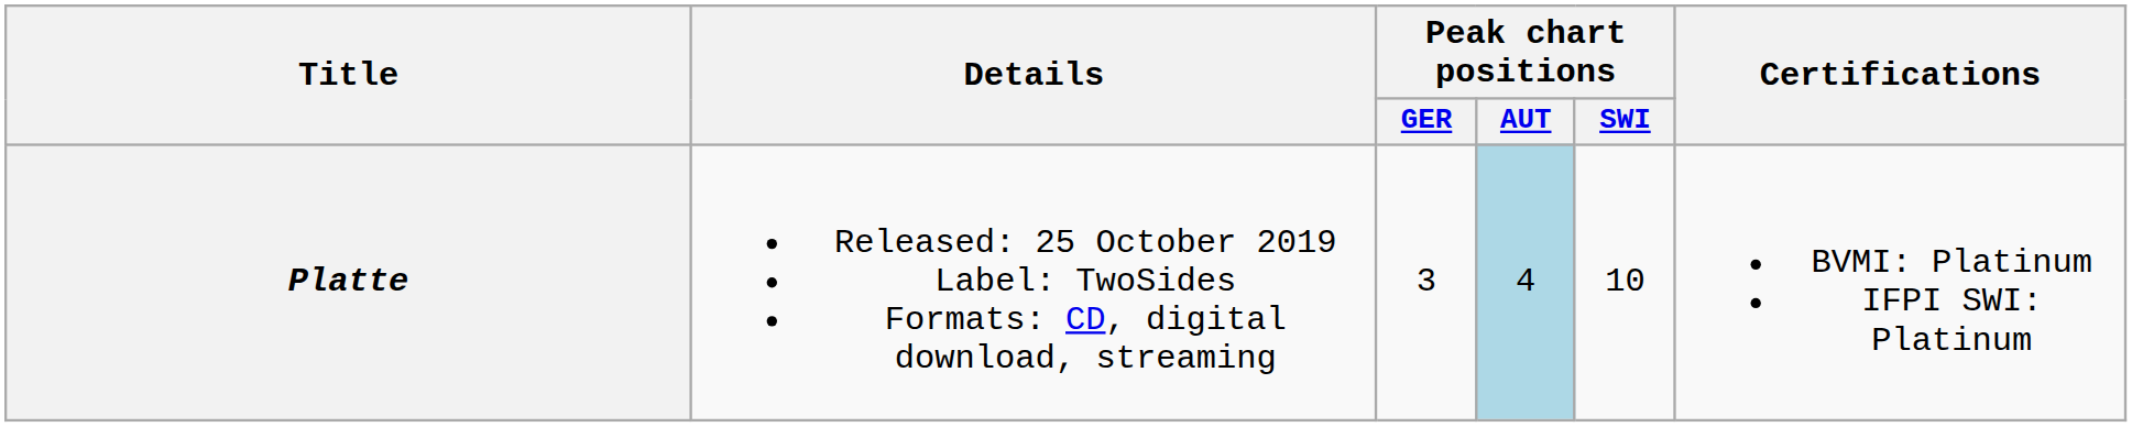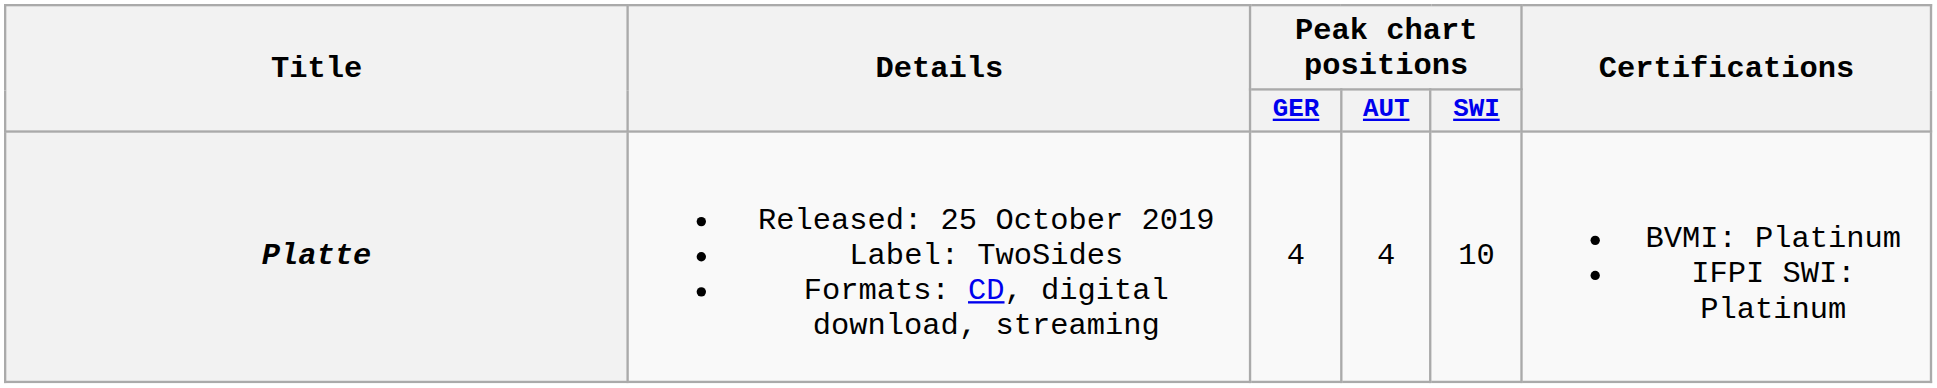 <table class="wikitable plainrowheaders" style="text-align:center">
 <tr>
 <th scope="col" rowspan="2" style="width:20em;">Title</th>
 <th scope="col" rowspan="2" style="width:20em;">Details</th>
 <th scope="col" colspan="3">Peak chart positions</th>
 <th scope="col" rowspan="2" style="width:13em;">Certifications</th>
 </tr>
 <tr>
 <th scope="col" style="width:3em;font-size:85%;"><a href='#'>GER</a><br></th>
 <th scope="col" style="width:3em;font-size:85%;"><a href='#'>AUT</a><br></th>
 <th scope="col" style="width:3em;font-size:85%;"><a href='#'>SWI</a><br></th>
 </tr>
 <tr>
 <th scope="row"><em>Platte</em></th>
 <td><br><ul><li>Released: 25 October 2019</li><li>Label: TwoSides</li><li>Formats: <a href='#'>CD</a>, digital download, streaming</li></ul></td>
-<td>3</td>
-<td style="background: lightblue;">4</td>
+<td>4</td>
+<td>4</td>
 <td>10</td>
 <td><br><ul><li>BVMI: Platinum</li><li>IFPI SWI: Platinum</li></ul></td>
 </tr>
 </table>
